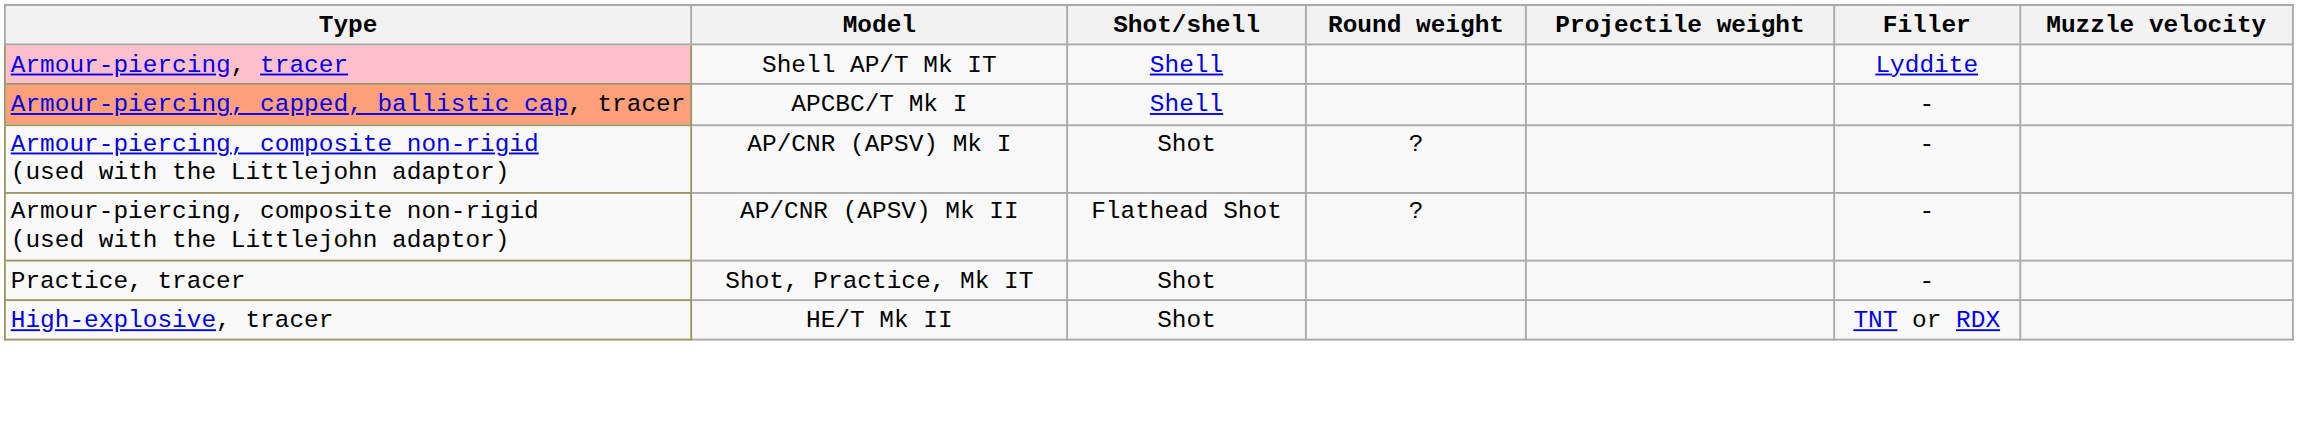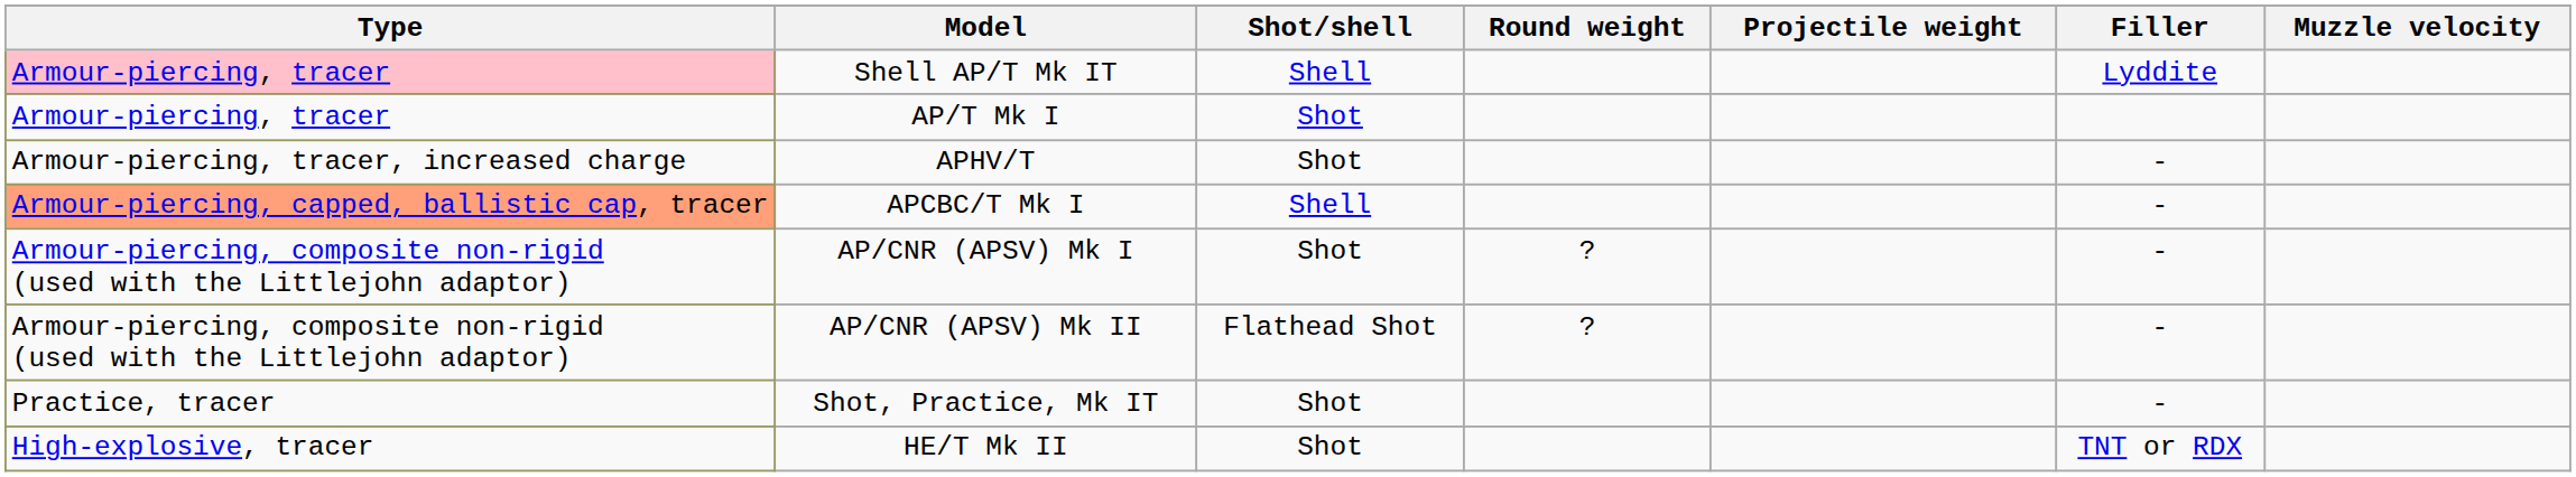 <table class="wikitable">
 <tr style="text-align:center;">
 </tr>
 <tr style="vertical-align:top; text-align:center; ">
 <th width="30%">Type</th>
 <th>Model</th>
 <th>Shot/shell</th>
 <th>Round weight</th>
 <th>Projectile weight</th>
 <th>Filler</th>
 <th>Muzzle velocity</th>
 </tr>
 <tr style="vertical-align:top; text-align:center;">
 <td style="background: pink; border:1px solid #996; text-align:left"><a href='#'>Armour-piercing</a>, <a href='#'>tracer</a></td>
 <td>Shell AP/T Mk IT</td>
 <td><a href='#'>Shell</a></td>
 <td></td>
 <td></td>
 <td> <a href='#'>Lyddite</a></td>
+<td></td>
+</tr>
+<tr style="vertical-align:top; text-align:center;">
+<td style="border:1px solid #996; text-align:left"><a href='#'>Armour-piercing</a>, <a href='#'>tracer</a></td>
+<td>AP/T Mk I</td>
+<td><a href='#'>Shot</a></td>
+<td></td>
+<td></td>
+<td></td>
+<td></td>
+</tr>
+<tr style="vertical-align:top; text-align:center;">
+<td style="border:1px solid #996; text-align:left">Armour-piercing, tracer, increased charge</td>
+<td>APHV/T</td>
+<td>Shot</td>
+<td></td>
+<td></td>
+<td>-</td>
 <td></td>
 </tr>
 <tr style="vertical-align:top; text-align:center;">
 <td style="background: lightsalmon; border:1px solid #996; text-align:left"><a href='#'>Armour-piercing, capped, ballistic cap</a>, tracer</td>
 <td>APCBC/T Mk I</td>
 <td><a href='#'>Shell</a></td>
 <td></td>
 <td></td>
 <td>-</td>
 <td></td>
 </tr>
 <tr style="vertical-align:top; text-align:center;">
 <td style="border:1px solid #996; text-align:left"><a href='#'>Armour-piercing, composite non-rigid</a><br> (used with the Littlejohn adaptor)</td>
 <td>AP/CNR (APSV) Mk I</td>
 <td>Shot</td>
 <td>?</td>
 <td></td>
 <td>-</td>
 <td></td>
 </tr>
 <tr style="vertical-align:top; text-align:center;">
 <td style="border:1px solid #996; text-align:left">Armour-piercing, composite non-rigid<br> (used with the Littlejohn adaptor)</td>
 <td>AP/CNR (APSV) Mk II</td>
 <td>Flathead Shot</td>
 <td>?</td>
 <td></td>
 <td>-</td>
 <td></td>
 </tr>
 <tr style="vertical-align:top; text-align:center;">
 <td style="border:1px solid #996; text-align:left">Practice, tracer</td>
 <td>Shot, Practice, Mk IT</td>
 <td>Shot</td>
 <td></td>
 <td></td>
 <td>-</td>
 <td></td>
 </tr>
 <tr style="vertical-align:top; text-align:center;">
 <td style="border:1px solid #996; text-align:left"><a href='#'>High-explosive</a>, tracer</td>
 <td>HE/T Mk II</td>
 <td>Shot</td>
 <td></td>
 <td></td>
 <td> <a href='#'>TNT</a> or <a href='#'>RDX</a></td>
 <td></td>
 </tr>
 </table>
